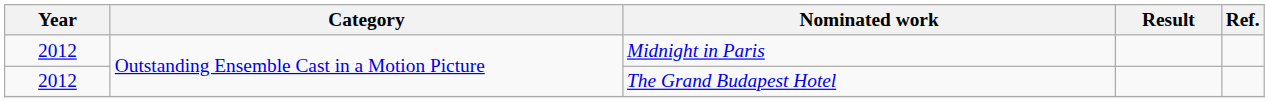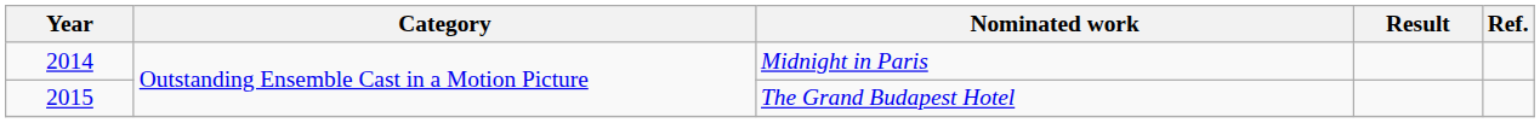 <table class=wikitable>
 <tr>
 <th scope="col" style="width:5em;">Year</th>
 <th scope="col" style="width:26em;">Category</th>
 <th scope="col" style="width:25em;">Nominated work</th>
 <th scope="col" style="width:5em;">Result</th>
 <th>Ref.</th>
 </tr>
 <tr>
-<td style="text-align:center;"><a href='#'>2012</a></td>
+<td style="text-align:center;"><a href='#'>2014</a></td>
 <td rowspan=2><a href='#'>Outstanding Ensemble Cast in a Motion Picture</a></td>
 <td><em><a href='#'>Midnight in Paris</a></em></td>
 <td></td>
 <td></td>
 </tr>
 <tr>
-<td style="text-align:center;"><a href='#'>2012</a></td>
+<td style="text-align:center;"><a href='#'>2015</a></td>
 <td><em><a href='#'>The Grand Budapest Hotel</a></em></td>
 <td></td>
 <td></td>
 </tr>
 <tr>
 </tr>
 </table>
